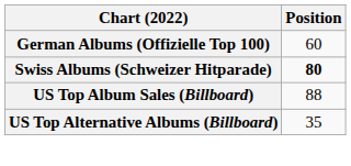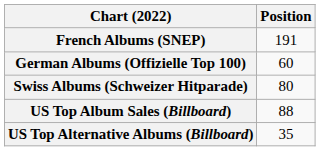 <table class="wikitable sortable plainrowheaders" style="text-align:center">
 <tr>
 <th scope="col">Chart (2022)</th>
 <th scope="col">Position</th>
+</tr>
+<tr>
+<th scope="row">French Albums (SNEP)</th>
+<td>191</td>
 </tr>
 <tr>
 <th scope="row">German Albums (Offizielle Top 100)</th>
 <td>60</td>
 </tr>
 <tr>
 <th scope="row">Swiss Albums (Schweizer Hitparade)</th>
-<td><strong>80</strong></td>
+<td>80</td>
 </tr>
 <tr>
 <th scope="row">US Top Album Sales (<em>Billboard</em>)</th>
 <td>88</td>
 </tr>
 <tr>
 <th scope="row">US Top Alternative Albums (<em>Billboard</em>)</th>
 <td>35</td>
 </tr>
 </table>
